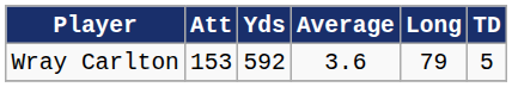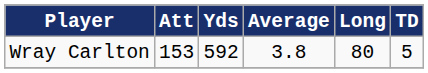 <table class="wikitable">
 <tr>
 <th style="background:#192f6b;color:white;">Player</th>
 <th style="background:#192f6b;color:white;">Att</th>
 <th style="background:#192f6b;color:white;">Yds</th>
 <th style="background:#192f6b;color:white;">Average</th>
 <th style="background:#192f6b;color:white;">Long</th>
 <th style="background:#192f6b;color:white;">TD</th>
 </tr>
 <tr align="center" bgcolor="">
 <td>Wray Carlton</td>
 <td>153</td>
 <td>592</td>
-<td>3.6</td>
-<td>79</td>
+<td>3.8</td>
+<td>80</td>
 <td>5</td>
 </tr>
 <tr align="center" bgcolor="">
 </tr>
 </table>
